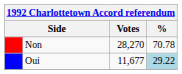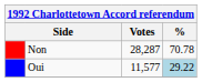 <table class="wikitable" style="font-size: 95%; clear:both">
 <tr style="background-color:#E9E9E9">
 <th colspan=4><a href='#'>1992 Charlottetown Accord referendum</a></th>
 </tr>
 <tr style="background-color:#E9E9E9">
 <th colspan=2 style="width: 130px">Side</th>
 <th style="width: 50px">Votes</th>
 <th style="width: 40px">%</th>
 </tr>
 <tr>
 <td bgcolor="red"></td>
 <td>Non</td>
-<td align="right">28,270</td>
+<td align="right">28,287</td>
 <td align="right">70.78</td>
 </tr>
 <tr>
 <td bgcolor="blue"></td>
 <td>Oui</td>
-<td align="right">11,677</td>
+<td align="right">11,577</td>
 <td align="right" style="background: lightblue;">29.22</td>
 </tr>
 <tr>
 </tr>
 </table>
